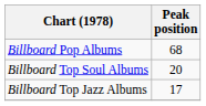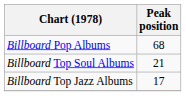 <table class="wikitable">
 <tr>
 <th>Chart (1978)</th>
 <th>Peak<br>position</th>
 </tr>
 <tr>
 <td><a href='#'><em>Billboard</em> Pop Albums</a></td>
 <td align=center>68</td>
 </tr>
 <tr>
 <td><em>Billboard</em> <a href='#'>Top Soul Albums</a></td>
-<td align=center>20</td>
+<td align=center>21</td>
 </tr>
 <tr>
 <td><em>Billboard</em> Top Jazz Albums</td>
 <td align=center>17</td>
 </tr>
 <tr>
 </tr>
 </table>
